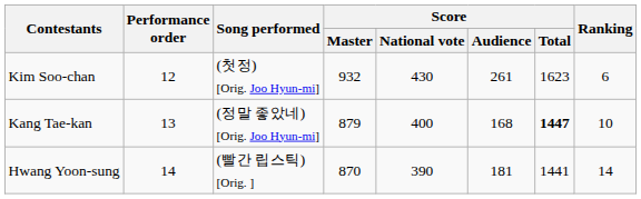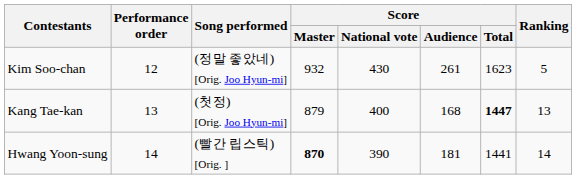 <table class="wikitable sortable">
 <tr>
 <th rowspan=2>Contestants</th>
 <th rowspan=2>Performance<br>order</th>
 <th rowspan=2>Song performed</th>
 <th colspan=4>Score</th>
 <th rowspan=2>Ranking</th>
 </tr>
 <tr>
 <th>Master</th>
 <th>National vote</th>
 <th>Audience</th>
 <th>Total</th>
 </tr>
 <tr>
 <td>Kim Soo-chan</td>
 <td align=center>12</td>
-<td>(첫정)<br><sub>[Orig. <a href='#'>Joo Hyun-mi</a>]</sub></td>
+<td>(정말 좋았네)<br><sub>[Orig. <a href='#'>Joo Hyun-mi</a>]</sub></td>
 <td align=center>932</td>
 <td align=center>430</td>
 <td align=center>261</td>
 <td align=center>1623</td>
-<td align=center>6</td>
+<td align=center>5</td>
 </tr>
 <tr>
 <td>Kang Tae-kan</td>
 <td align=center>13</td>
-<td>(정말 좋았네)<br><sub>[Orig. <a href='#'>Joo Hyun-mi</a>]</sub></td>
+<td>(첫정)<br><sub>[Orig. <a href='#'>Joo Hyun-mi</a>]</sub></td>
 <td align=center>879</td>
 <td align=center>400</td>
 <td align=center>168</td>
 <td align=center><strong>1447</strong></td>
-<td align=center>10</td>
+<td align=center>13</td>
 </tr>
 <tr>
 <td>Hwang Yoon-sung</td>
 <td align=center>14</td>
 <td>(빨간 립스틱)<br><sub>[Orig. ]</sub></td>
-<td align=center>870</td>
+<td align=center><strong>870</strong></td>
 <td align=center>390</td>
 <td align=center>181</td>
 <td align=center>1441</td>
 <td align=center>14</td>
 </tr>
 </table>
